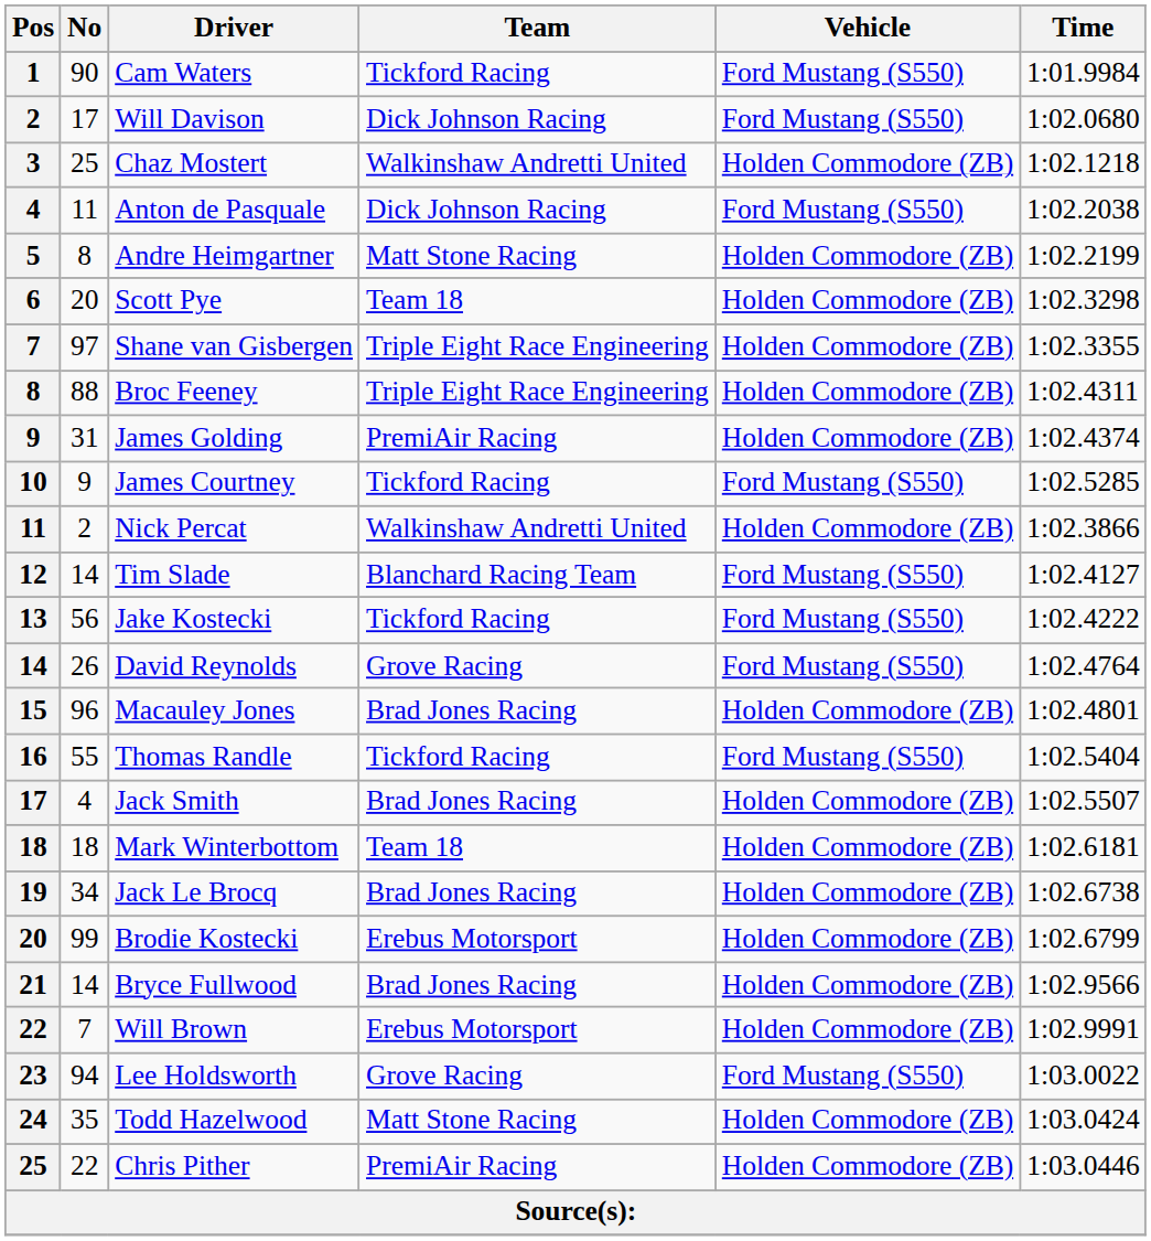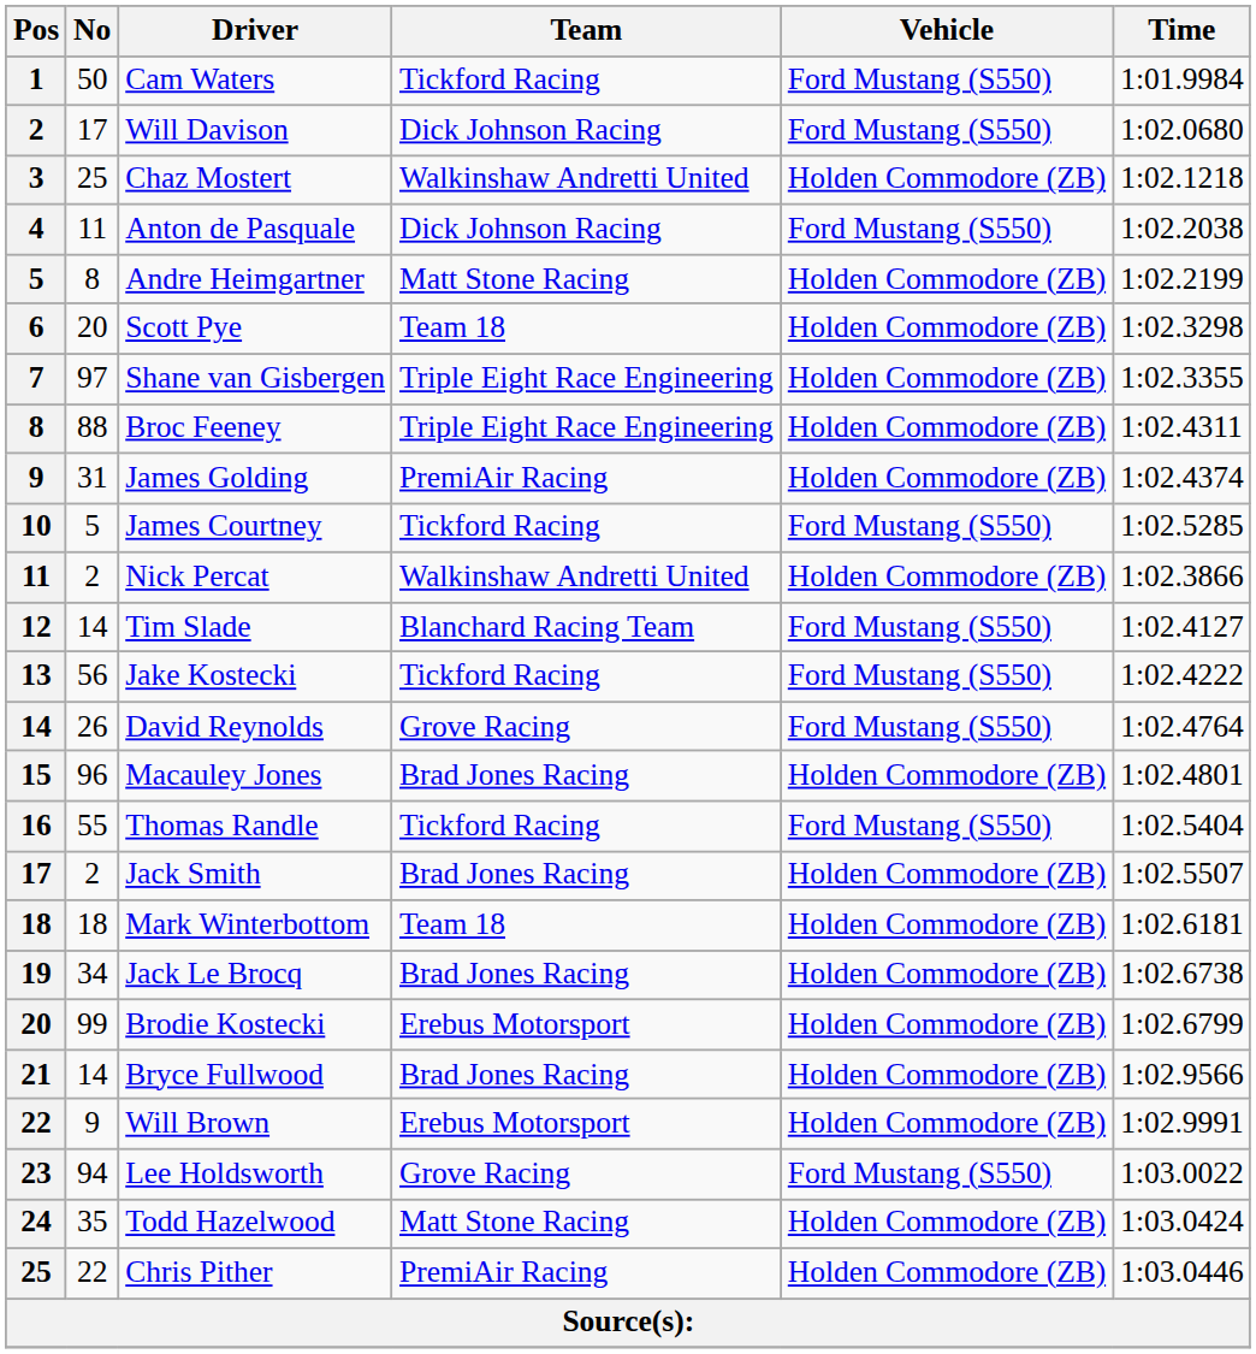 <table class="wikitable" style="font-size: 87%">
 <tr>
 <th>Pos</th>
 <th>No</th>
 <th>Driver</th>
 <th>Team</th>
 <th>Vehicle</th>
 <th>Time</th>
 </tr>
 <tr>
 <th>1</th>
-<td align="center">90</td>
+<td align="center">50</td>
 <td> <a href='#'>Cam Waters</a></td>
 <td><a href='#'>Tickford Racing</a></td>
 <td><a href='#'>Ford Mustang (S550)</a></td>
 <td>1:01.9984</td>
 </tr>
 <tr>
 <th>2</th>
 <td align="center">17</td>
 <td> <a href='#'>Will Davison</a></td>
 <td><a href='#'>Dick Johnson Racing</a></td>
 <td><a href='#'>Ford Mustang (S550)</a></td>
 <td>1:02.0680</td>
 </tr>
 <tr>
 <th>3</th>
 <td align="center">25</td>
 <td> <a href='#'>Chaz Mostert</a></td>
 <td><a href='#'>Walkinshaw Andretti United</a></td>
 <td><a href='#'>Holden Commodore (ZB)</a></td>
 <td>1:02.1218</td>
 </tr>
 <tr>
 <th>4</th>
 <td align="center">11</td>
 <td> <a href='#'>Anton de Pasquale</a></td>
 <td><a href='#'>Dick Johnson Racing</a></td>
 <td><a href='#'>Ford Mustang (S550)</a></td>
 <td>1:02.2038</td>
 </tr>
 <tr>
 <th>5</th>
 <td align="center">8</td>
 <td> <a href='#'>Andre Heimgartner</a></td>
 <td><a href='#'>Matt Stone Racing</a></td>
 <td><a href='#'>Holden Commodore (ZB)</a></td>
 <td>1:02.2199</td>
 </tr>
 <tr>
 <th>6</th>
 <td align="center">20</td>
 <td> <a href='#'>Scott Pye</a></td>
 <td><a href='#'>Team 18</a></td>
 <td><a href='#'>Holden Commodore (ZB)</a></td>
 <td>1:02.3298</td>
 </tr>
 <tr>
 <th>7</th>
 <td align="center">97</td>
 <td> <a href='#'>Shane van Gisbergen</a></td>
 <td><a href='#'>Triple Eight Race Engineering</a></td>
 <td><a href='#'>Holden Commodore (ZB)</a></td>
 <td>1:02.3355</td>
 </tr>
 <tr>
 <th>8</th>
 <td align="center">88</td>
 <td> <a href='#'>Broc Feeney</a></td>
 <td><a href='#'>Triple Eight Race Engineering</a></td>
 <td><a href='#'>Holden Commodore (ZB)</a></td>
 <td>1:02.4311</td>
 </tr>
 <tr>
 <th>9</th>
 <td align="center">31</td>
 <td> <a href='#'>James Golding</a></td>
 <td><a href='#'>PremiAir Racing</a></td>
 <td><a href='#'>Holden Commodore (ZB)</a></td>
 <td>1:02.4374</td>
 </tr>
 <tr>
 <th>10</th>
-<td align="center">9</td>
+<td align="center">5</td>
 <td> <a href='#'>James Courtney</a></td>
 <td><a href='#'>Tickford Racing</a></td>
 <td><a href='#'>Ford Mustang (S550)</a></td>
 <td>1:02.5285</td>
 </tr>
 <tr>
 <th>11</th>
 <td align="center">2</td>
 <td> <a href='#'>Nick Percat</a></td>
 <td><a href='#'>Walkinshaw Andretti United</a></td>
 <td><a href='#'>Holden Commodore (ZB)</a></td>
 <td>1:02.3866</td>
 </tr>
 <tr>
 <th>12</th>
 <td align="center">14</td>
 <td> <a href='#'>Tim Slade</a></td>
 <td><a href='#'>Blanchard Racing Team</a></td>
 <td><a href='#'>Ford Mustang (S550)</a></td>
 <td>1:02.4127</td>
 </tr>
 <tr>
 <th>13</th>
 <td align="center">56</td>
 <td> <a href='#'>Jake Kostecki</a></td>
 <td><a href='#'>Tickford Racing</a></td>
 <td><a href='#'>Ford Mustang (S550)</a></td>
 <td>1:02.4222</td>
 </tr>
 <tr>
 <th>14</th>
 <td align="center">26</td>
 <td> <a href='#'>David Reynolds</a></td>
 <td><a href='#'>Grove Racing</a></td>
 <td><a href='#'>Ford Mustang (S550)</a></td>
 <td>1:02.4764</td>
 </tr>
 <tr>
 <th>15</th>
 <td align="center">96</td>
 <td> <a href='#'>Macauley Jones</a></td>
 <td><a href='#'>Brad Jones Racing</a></td>
 <td><a href='#'>Holden Commodore (ZB)</a></td>
 <td>1:02.4801</td>
 </tr>
 <tr>
 <th>16</th>
 <td align="center">55</td>
 <td> <a href='#'>Thomas Randle</a></td>
 <td><a href='#'>Tickford Racing</a></td>
 <td><a href='#'>Ford Mustang (S550)</a></td>
 <td>1:02.5404</td>
 </tr>
 <tr>
 <th>17</th>
-<td align="center">4</td>
+<td align="center">2</td>
 <td> <a href='#'>Jack Smith</a></td>
 <td><a href='#'>Brad Jones Racing</a></td>
 <td><a href='#'>Holden Commodore (ZB)</a></td>
 <td>1:02.5507</td>
 </tr>
 <tr>
 <th>18</th>
 <td align="center">18</td>
 <td> <a href='#'>Mark Winterbottom</a></td>
 <td><a href='#'>Team 18</a></td>
 <td><a href='#'>Holden Commodore (ZB)</a></td>
 <td>1:02.6181</td>
 </tr>
 <tr>
 <th>19</th>
 <td align="center">34</td>
 <td> <a href='#'>Jack Le Brocq</a></td>
 <td><a href='#'>Brad Jones Racing</a></td>
 <td><a href='#'>Holden Commodore (ZB)</a></td>
 <td>1:02.6738</td>
 </tr>
 <tr>
 <th>20</th>
 <td align="center">99</td>
 <td> <a href='#'>Brodie Kostecki</a></td>
 <td><a href='#'>Erebus Motorsport</a></td>
 <td><a href='#'>Holden Commodore (ZB)</a></td>
 <td>1:02.6799</td>
 </tr>
 <tr>
 <th>21</th>
 <td align="center">14</td>
 <td> <a href='#'>Bryce Fullwood</a></td>
 <td><a href='#'>Brad Jones Racing</a></td>
 <td><a href='#'>Holden Commodore (ZB)</a></td>
 <td>1:02.9566</td>
 </tr>
 <tr>
 <th>22</th>
-<td align="center">7</td>
+<td align="center">9</td>
 <td> <a href='#'>Will Brown</a></td>
 <td><a href='#'>Erebus Motorsport</a></td>
 <td><a href='#'>Holden Commodore (ZB)</a></td>
 <td>1:02.9991</td>
 </tr>
 <tr>
 <th>23</th>
 <td align="center">94</td>
 <td> <a href='#'>Lee Holdsworth</a></td>
 <td><a href='#'>Grove Racing</a></td>
 <td><a href='#'>Ford Mustang (S550)</a></td>
 <td>1:03.0022</td>
 </tr>
 <tr>
 <th>24</th>
 <td align="center">35</td>
 <td> <a href='#'>Todd Hazelwood</a></td>
 <td><a href='#'>Matt Stone Racing</a></td>
 <td><a href='#'>Holden Commodore (ZB)</a></td>
 <td>1:03.0424</td>
 </tr>
 <tr>
 <th>25</th>
 <td align="center">22</td>
 <td> <a href='#'>Chris Pither</a></td>
 <td><a href='#'>PremiAir Racing</a></td>
 <td><a href='#'>Holden Commodore (ZB)</a></td>
 <td>1:03.0446</td>
 </tr>
 <tr>
 <th colspan="8">Source(s):</th>
 </tr>
 <tr>
 </tr>
 </table>
